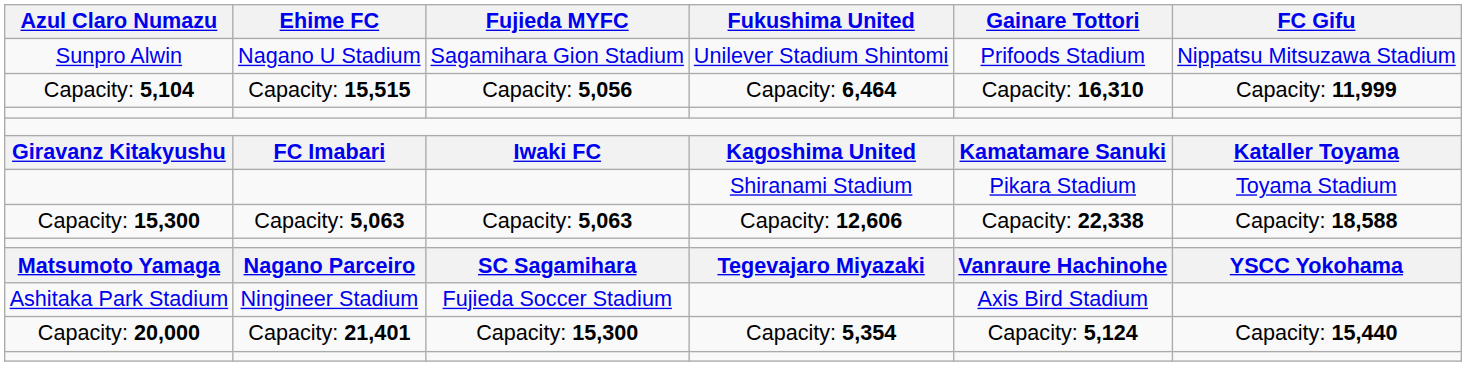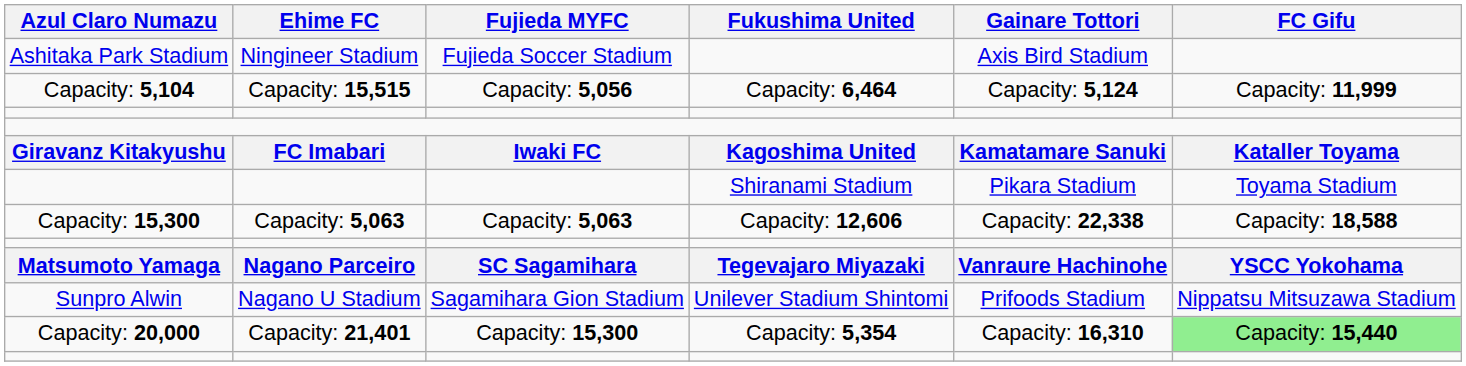 <table class="wikitable" style="text-align:center;font-size:100%">
 <tr>
 <th><a href='#'>Azul Claro Numazu</a></th>
 <th><a href='#'>Ehime FC</a></th>
 <th><a href='#'>Fujieda MYFC</a></th>
 <th><a href='#'>Fukushima United</a></th>
 <th><a href='#'>Gainare Tottori</a></th>
 <th><a href='#'>FC Gifu</a></th>
 </tr>
 <tr>
-<td><a href='#'>Sunpro Alwin</a></td>
-<td><a href='#'>Nagano U Stadium</a></td>
-<td><a href='#'>Sagamihara Gion Stadium</a></td>
-<td><a href='#'>Unilever Stadium Shintomi</a></td>
-<td><a href='#'>Prifoods Stadium</a></td>
-<td><a href='#'>Nippatsu Mitsuzawa Stadium</a></td>
+<td><a href='#'>Ashitaka Park Stadium</a></td>
+<td><a href='#'>Ningineer Stadium</a></td>
+<td><a href='#'>Fujieda Soccer Stadium</a></td>
+<td></td>
+<td><a href='#'>Axis Bird Stadium</a></td>
+<td></td>
 </tr>
 <tr>
 <td>Capacity: <strong>5,104</strong></td>
 <td>Capacity: <strong>15,515</strong></td>
 <td>Capacity: <strong>5,056</strong></td>
 <td>Capacity: <strong>6,464</strong></td>
-<td>Capacity: <strong>16,310</strong></td>
+<td>Capacity: <strong>5,124</strong></td>
 <td>Capacity: <strong>11,999</strong></td>
 </tr>
 <tr>
 <td></td>
 <td></td>
 <td></td>
 <td></td>
 <td></td>
 <td></td>
 </tr>
 <tr>
 <td colspan="6" height="6"></td>
 </tr>
 <tr>
 <th><a href='#'>Giravanz Kitakyushu</a></th>
 <th><a href='#'>FC Imabari</a></th>
 <th><a href='#'>Iwaki FC</a></th>
 <th><a href='#'>Kagoshima United</a></th>
 <th><a href='#'>Kamatamare Sanuki</a></th>
 <th><a href='#'>Kataller Toyama</a></th>
 </tr>
 <tr>
 <td></td>
 <td></td>
 <td></td>
 <td><a href='#'>Shiranami Stadium</a></td>
 <td><a href='#'>Pikara Stadium</a></td>
 <td><a href='#'>Toyama Stadium</a></td>
 </tr>
 <tr>
 <td>Capacity: <strong>15,300</strong></td>
 <td>Capacity: <strong>5,063</strong></td>
 <td>Capacity: <strong>5,063</strong></td>
 <td>Capacity: <strong>12,606</strong></td>
 <td>Capacity: <strong>22,338</strong></td>
 <td>Capacity: <strong>18,588</strong></td>
 </tr>
 <tr>
 <td></td>
 <td></td>
 <td></td>
 <td></td>
 <td></td>
 <td></td>
 </tr>
 <tr>
 <th><a href='#'>Matsumoto Yamaga</a></th>
 <th><a href='#'>Nagano Parceiro</a></th>
 <th><a href='#'>SC Sagamihara</a></th>
 <th><a href='#'>Tegevajaro Miyazaki</a></th>
 <th><a href='#'>Vanraure Hachinohe</a></th>
 <th><a href='#'>YSCC Yokohama</a></th>
 </tr>
 <tr>
-<td><a href='#'>Ashitaka Park Stadium</a></td>
-<td><a href='#'>Ningineer Stadium</a></td>
-<td><a href='#'>Fujieda Soccer Stadium</a></td>
-<td></td>
-<td><a href='#'>Axis Bird Stadium</a></td>
-<td></td>
+<td><a href='#'>Sunpro Alwin</a></td>
+<td><a href='#'>Nagano U Stadium</a></td>
+<td><a href='#'>Sagamihara Gion Stadium</a></td>
+<td><a href='#'>Unilever Stadium Shintomi</a></td>
+<td><a href='#'>Prifoods Stadium</a></td>
+<td><a href='#'>Nippatsu Mitsuzawa Stadium</a></td>
 </tr>
 <tr>
 <td>Capacity: <strong>20,000</strong></td>
 <td>Capacity: <strong>21,401</strong></td>
 <td>Capacity: <strong>15,300</strong></td>
 <td>Capacity: <strong>5,354</strong></td>
-<td>Capacity: <strong>5,124</strong></td>
-<td>Capacity: <strong>15,440</strong></td>
+<td>Capacity: <strong>16,310</strong></td>
+<td style="background: lightgreen;">Capacity: <strong>15,440</strong></td>
 </tr>
 <tr>
 <td></td>
 <td></td>
 <td></td>
 <td></td>
 <td></td>
 <td></td>
 </tr>
 </table>
